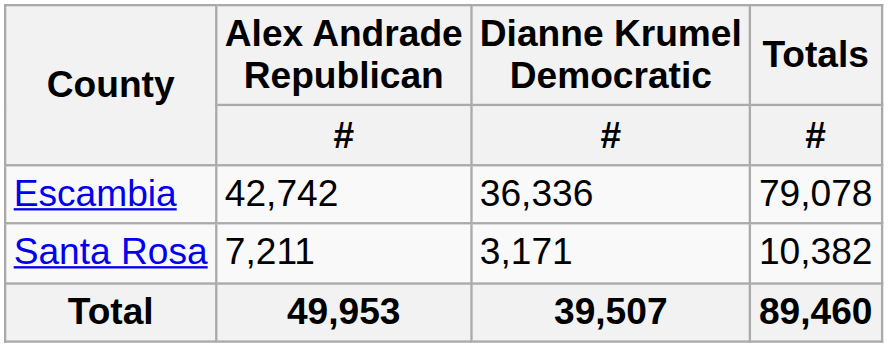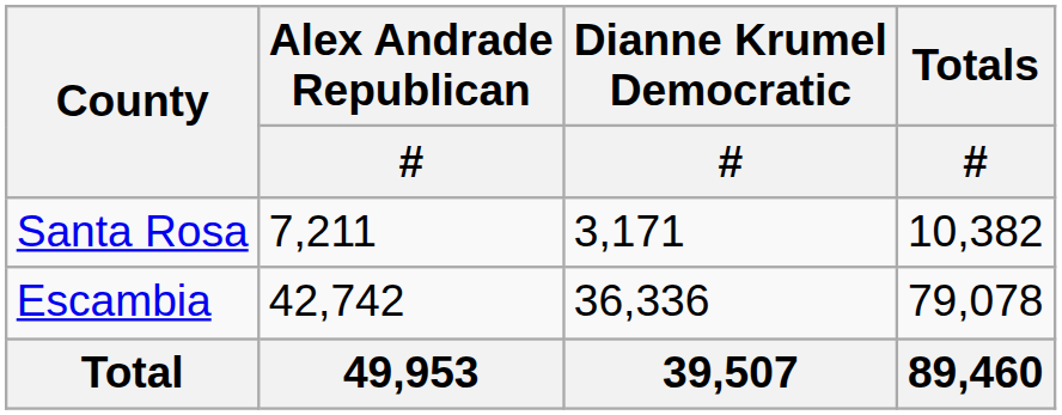 <table class="wikitable">
 <tr>
 <th rowspan="2">County</th>
 <th>Alex Andrade<br>Republican</th>
 <th>Dianne Krumel<br>Democratic</th>
 <th>Totals</th>
 </tr>
 <tr>
 <th>#</th>
 <th>#</th>
 <th>#</th>
 </tr>
 <tr>
+<td><a href='#'>Santa Rosa</a></td>
+<td>7,211</td>
+<td>3,171</td>
+<td>10,382</td>
+</tr>
+<tr>
 <td><a href='#'>Escambia</a></td>
 <td>42,742</td>
 <td>36,336</td>
 <td>79,078</td>
-</tr>
-<tr>
-<td><a href='#'>Santa Rosa</a></td>
-<td>7,211</td>
-<td>3,171</td>
-<td>10,382</td>
 </tr>
 <tr>
 <th>Total</th>
 <th>49,953</th>
 <th>39,507</th>
 <th>89,460</th>
 </tr>
 </table>
